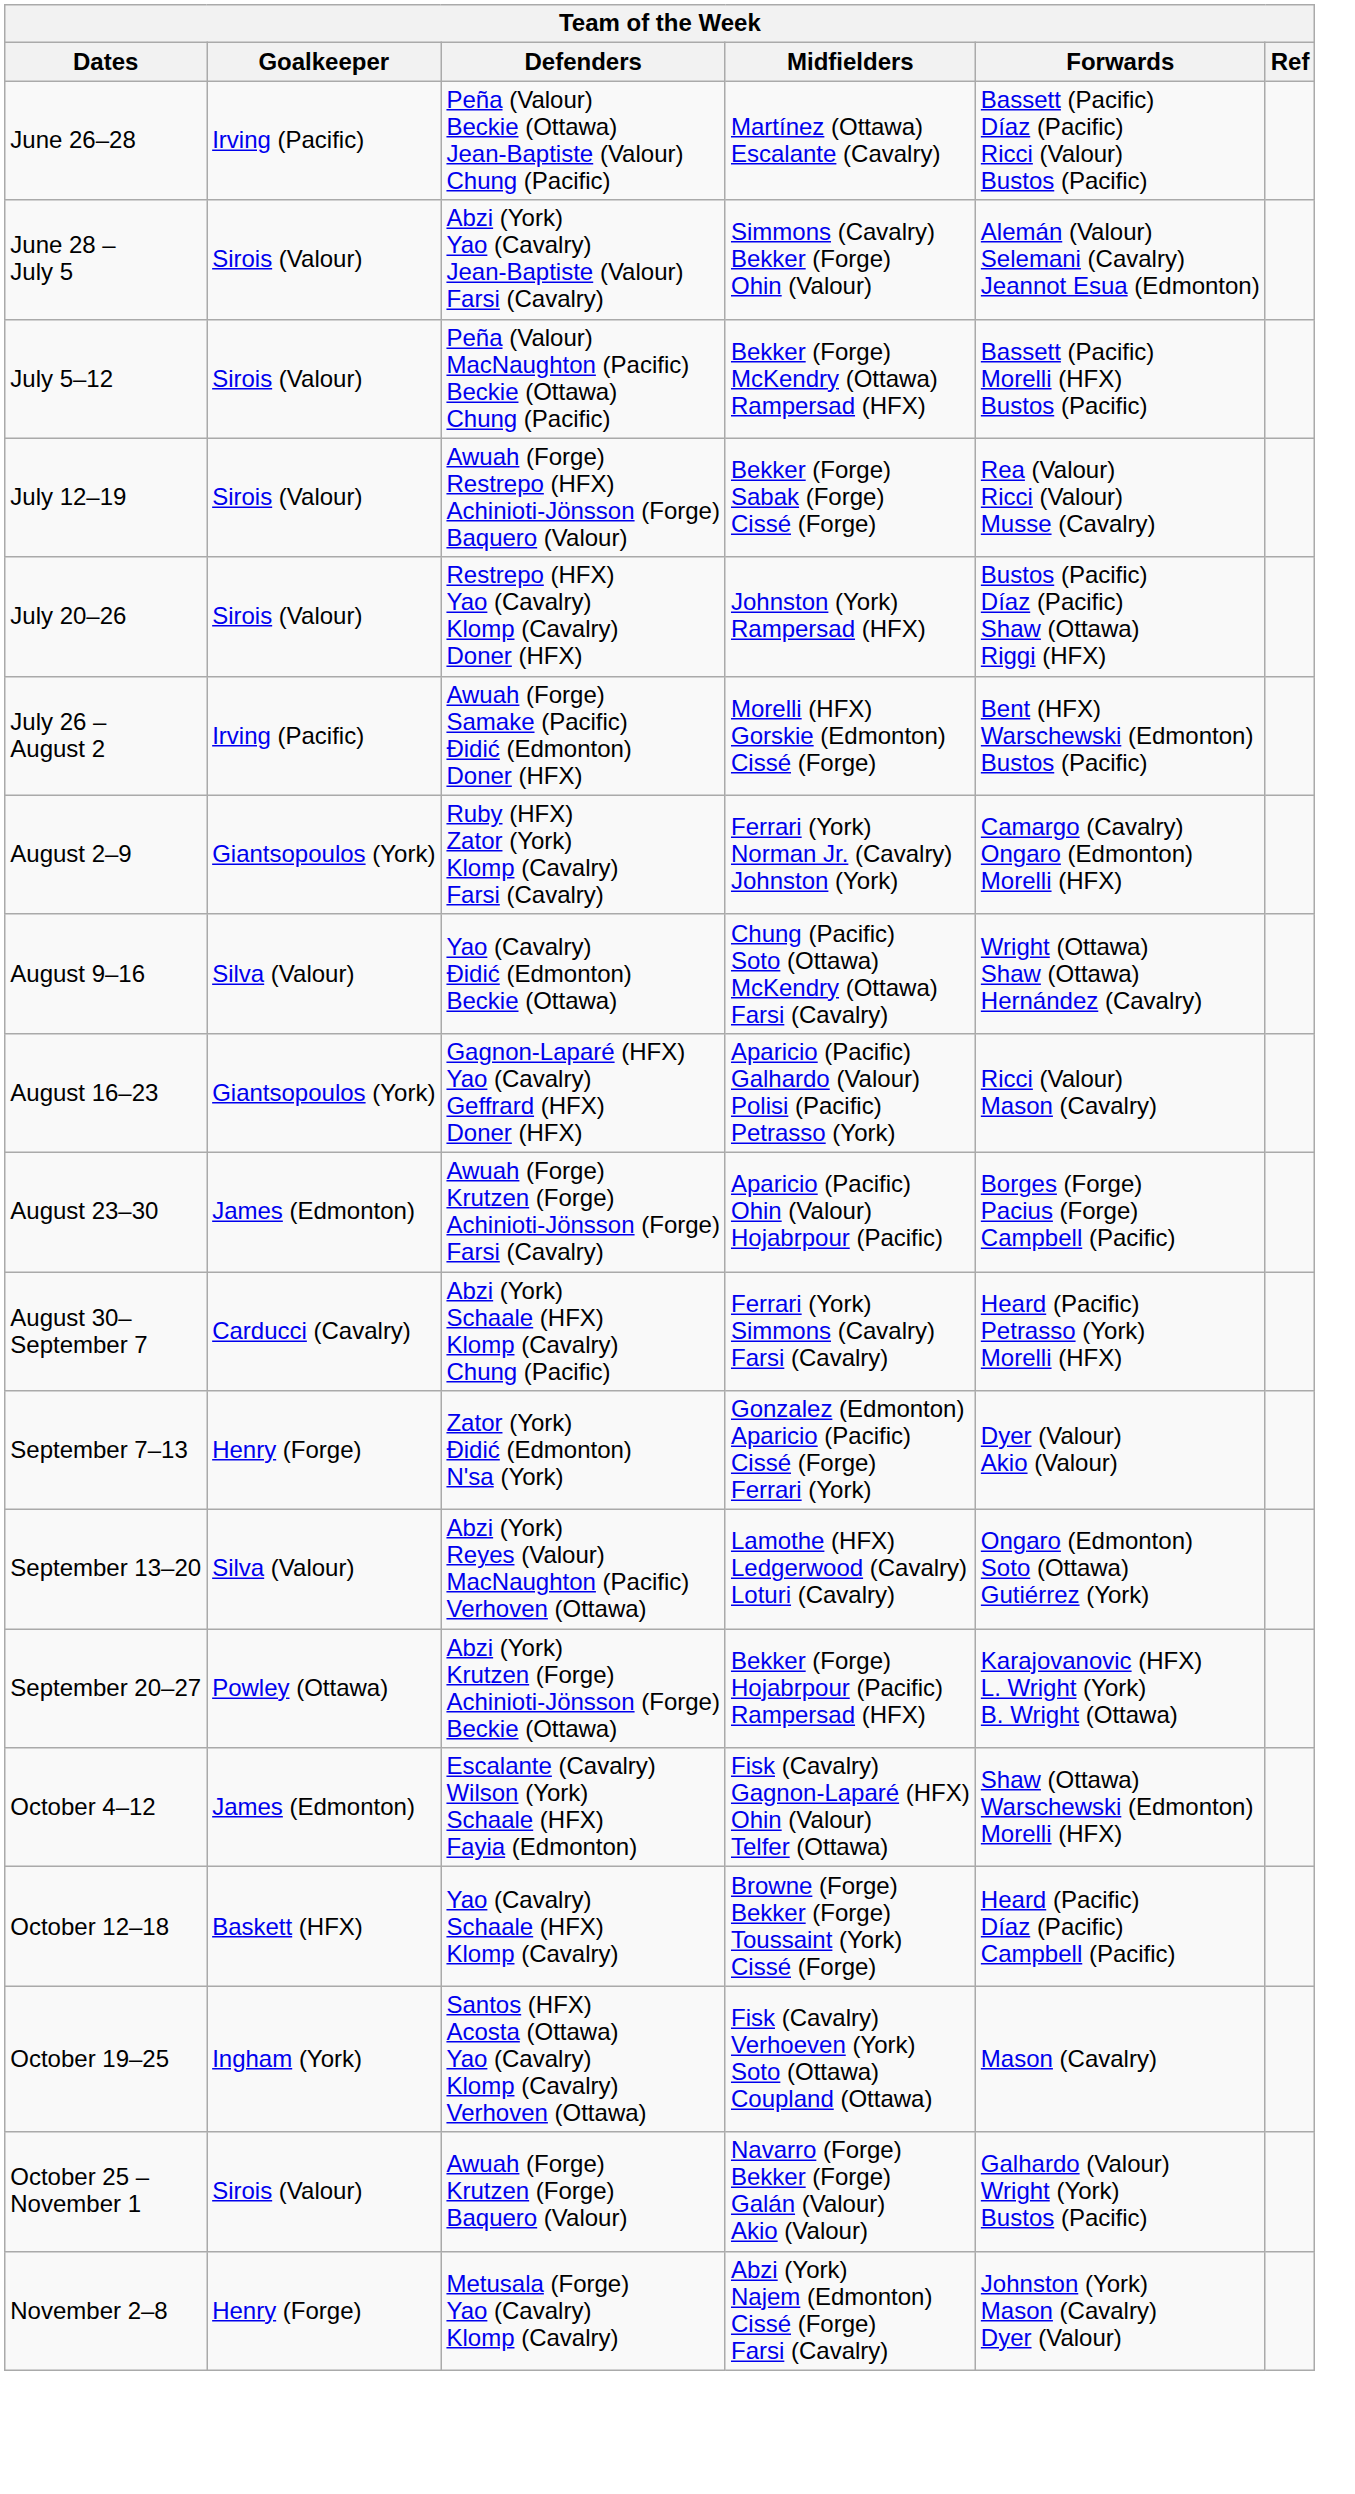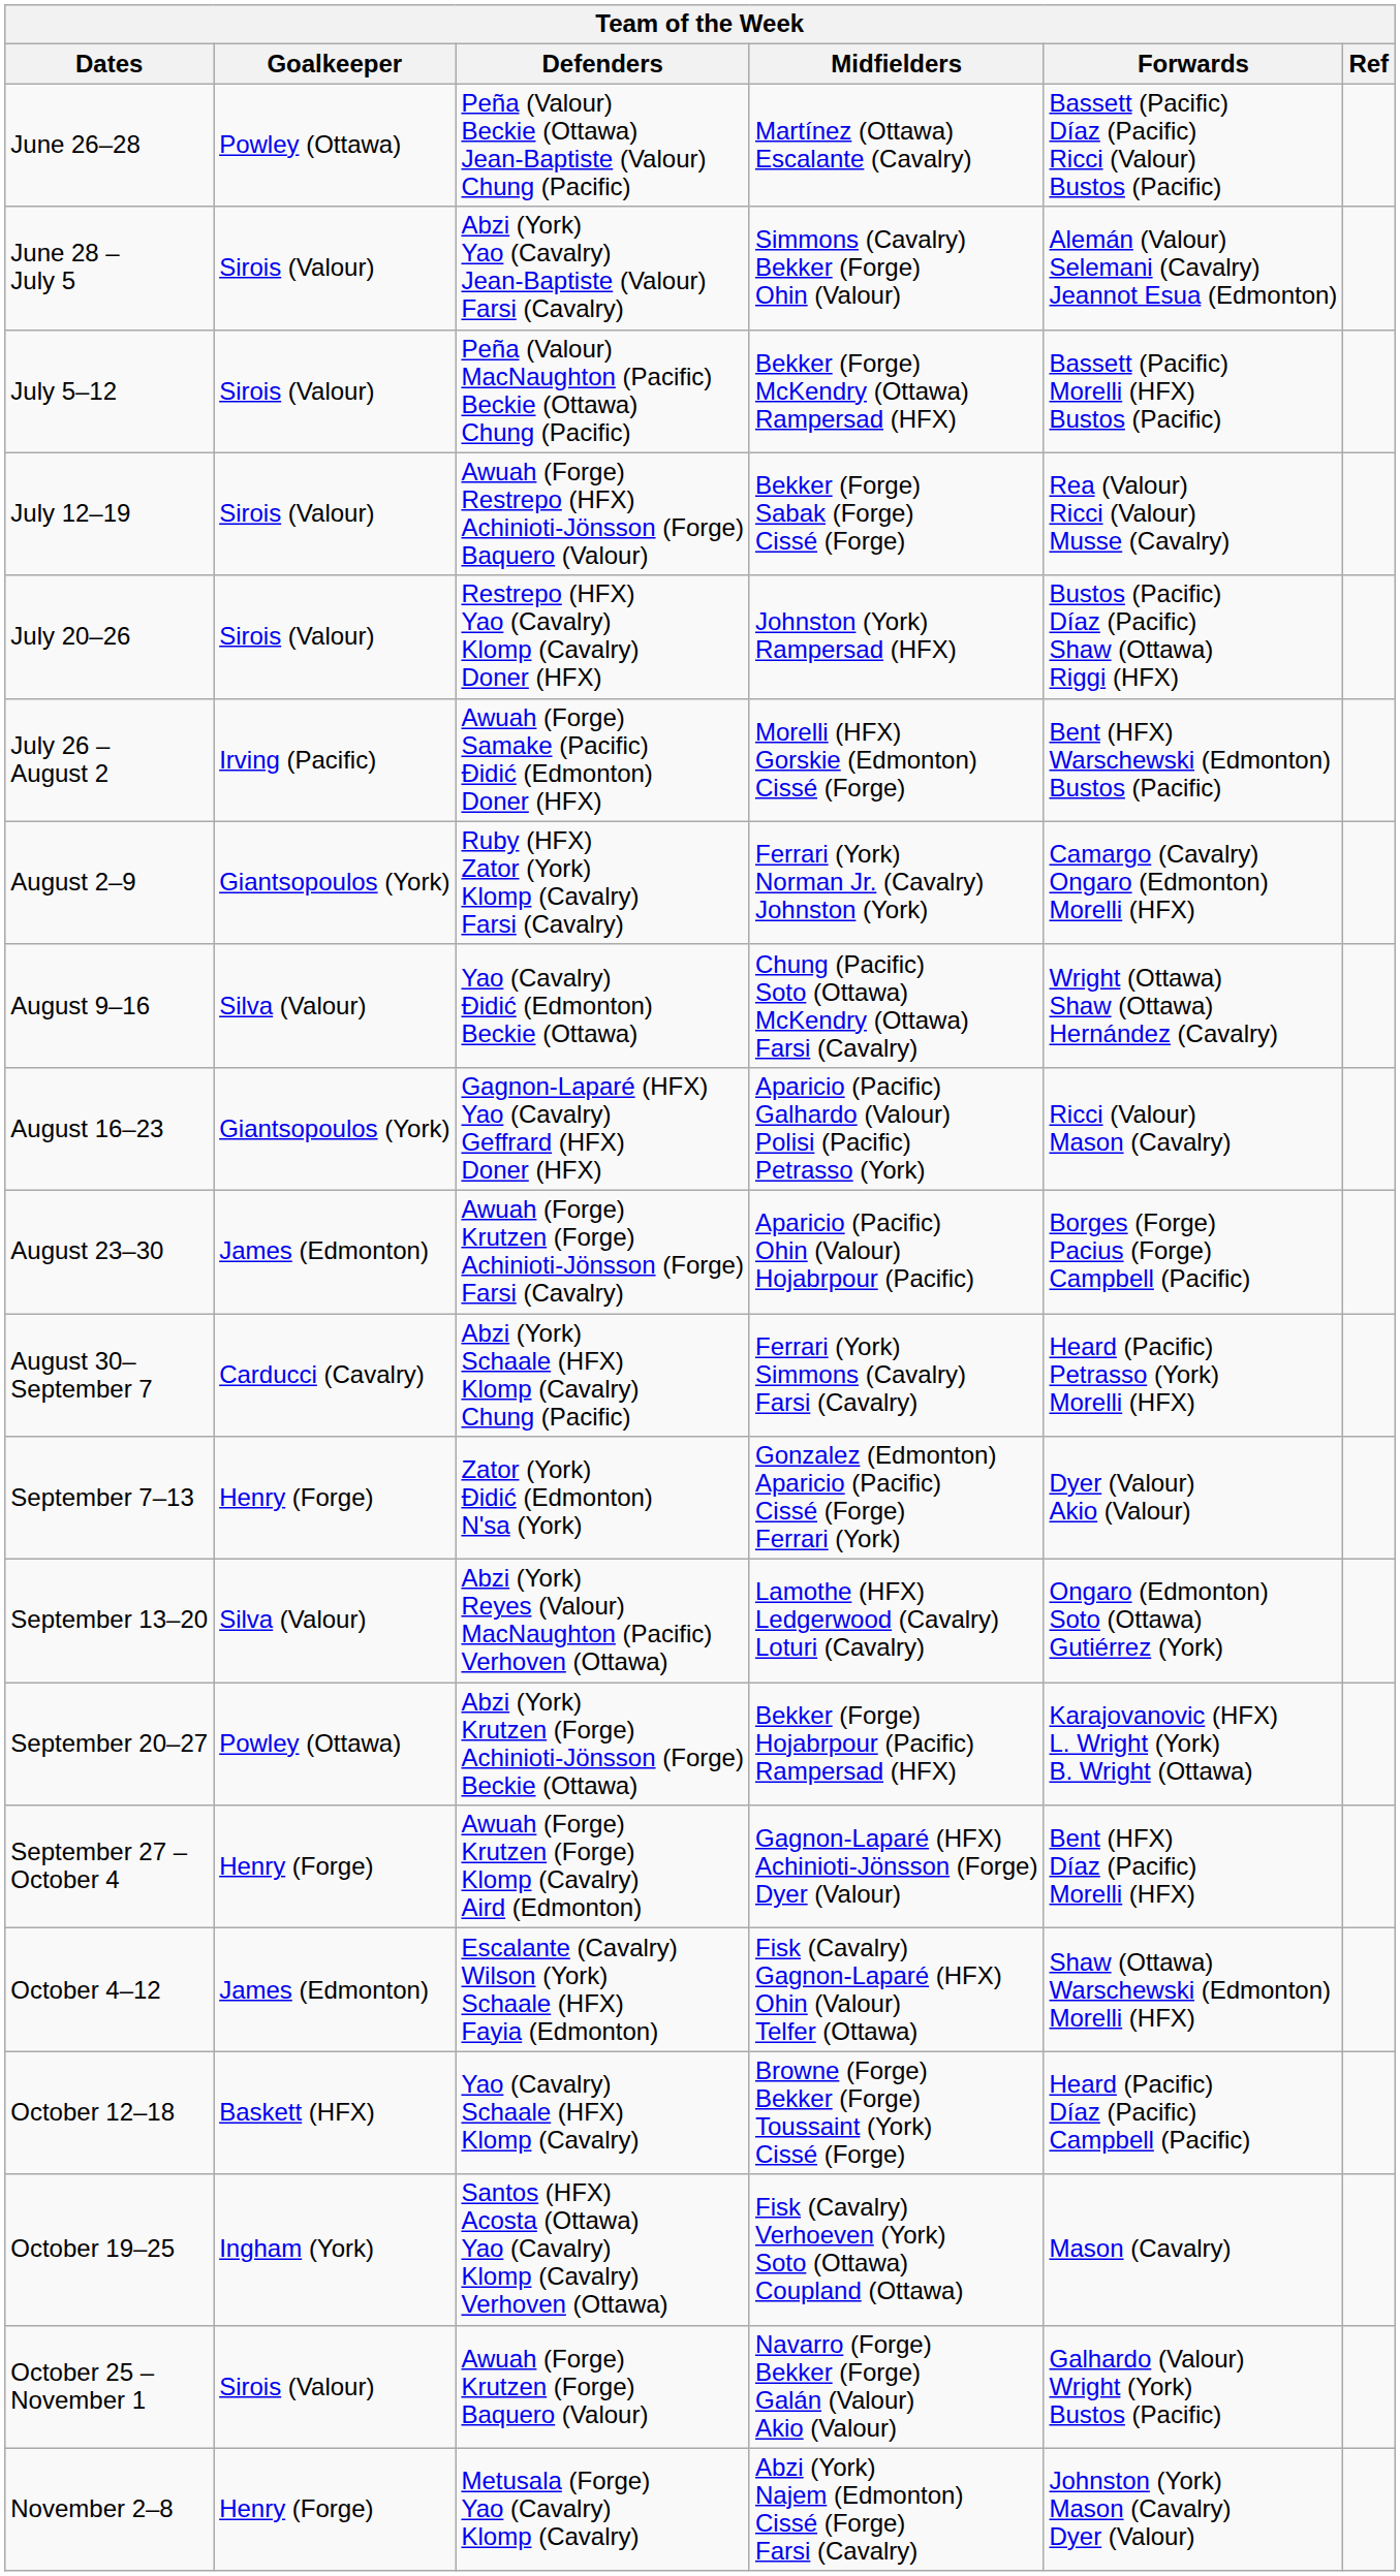 <table class="wikitable collapsible collapsed">
 <tr>
 <th colspan="6">Team of the Week</th>
 </tr>
 <tr>
 <th>Dates</th>
 <th>Goalkeeper</th>
 <th>Defenders</th>
 <th>Midfielders</th>
 <th>Forwards</th>
 <th>Ref</th>
 </tr>
 <tr>
 <td>June 26–28</td>
-<td> <a href='#'>Irving</a> (Pacific)</td>
+<td> <a href='#'>Powley</a> (Ottawa)</td>
 <td> <a href='#'>Peña</a> (Valour)<br> <a href='#'>Beckie</a> (Ottawa)<br> <a href='#'>Jean-Baptiste</a> (Valour)<br> <a href='#'>Chung</a> (Pacific)<br></td>
 <td> <a href='#'>Martínez</a> (Ottawa)<br> <a href='#'>Escalante</a> (Cavalry)<br></td>
 <td> <a href='#'>Bassett</a> (Pacific)<br> <a href='#'>Díaz</a> (Pacific)<br> <a href='#'>Ricci</a> (Valour)<br> <a href='#'>Bustos</a> (Pacific)<br></td>
 <td></td>
 </tr>
 <tr>
 <td>June 28 –<br>July 5</td>
 <td> <a href='#'>Sirois</a> (Valour)</td>
 <td> <a href='#'>Abzi</a> (York)<br> <a href='#'>Yao</a> (Cavalry)<br> <a href='#'>Jean-Baptiste</a> (Valour)<br> <a href='#'>Farsi</a> (Cavalry)<br></td>
 <td> <a href='#'>Simmons</a> (Cavalry)<br> <a href='#'>Bekker</a> (Forge)<br> <a href='#'>Ohin</a> (Valour)<br></td>
 <td> <a href='#'>Alemán</a> (Valour)<br> <a href='#'>Selemani</a> (Cavalry)<br> <a href='#'>Jeannot Esua</a> (Edmonton)<br></td>
 <td></td>
 </tr>
 <tr>
 <td>July 5–12</td>
 <td> <a href='#'>Sirois</a> (Valour)</td>
 <td> <a href='#'>Peña</a> (Valour)<br> <a href='#'>MacNaughton</a> (Pacific)<br> <a href='#'>Beckie</a> (Ottawa)<br> <a href='#'>Chung</a> (Pacific)<br></td>
 <td> <a href='#'>Bekker</a> (Forge)<br> <a href='#'>McKendry</a> (Ottawa)<br> <a href='#'>Rampersad</a> (HFX)<br></td>
 <td> <a href='#'>Bassett</a> (Pacific)<br> <a href='#'>Morelli</a> (HFX)<br> <a href='#'>Bustos</a> (Pacific)<br></td>
 <td></td>
 </tr>
 <tr>
 <td>July 12–19</td>
 <td> <a href='#'>Sirois</a> (Valour)</td>
 <td> <a href='#'>Awuah</a> (Forge)<br> <a href='#'>Restrepo</a> (HFX)<br> <a href='#'>Achinioti-Jönsson</a> (Forge)<br> <a href='#'>Baquero</a> (Valour)<br></td>
 <td> <a href='#'>Bekker</a> (Forge)<br> <a href='#'>Sabak</a> (Forge)<br> <a href='#'>Cissé</a> (Forge)<br></td>
 <td> <a href='#'>Rea</a> (Valour)<br> <a href='#'>Ricci</a> (Valour)<br> <a href='#'>Musse</a> (Cavalry)<br></td>
 <td></td>
 </tr>
 <tr>
 <td>July 20–26</td>
 <td> <a href='#'>Sirois</a> (Valour)</td>
 <td> <a href='#'>Restrepo</a> (HFX)<br> <a href='#'>Yao</a> (Cavalry)<br> <a href='#'>Klomp</a> (Cavalry)<br> <a href='#'>Doner</a> (HFX)<br></td>
 <td> <a href='#'>Johnston</a> (York)<br> <a href='#'>Rampersad</a> (HFX)<br></td>
 <td> <a href='#'>Bustos</a> (Pacific)<br> <a href='#'>Díaz</a> (Pacific)<br> <a href='#'>Shaw</a> (Ottawa)<br> <a href='#'>Riggi</a> (HFX)<br></td>
 <td></td>
 </tr>
 <tr>
 <td>July 26 –<br>August 2</td>
 <td> <a href='#'>Irving</a> (Pacific)</td>
 <td> <a href='#'>Awuah</a> (Forge)<br> <a href='#'>Samake</a> (Pacific)<br> <a href='#'>Đidić</a> (Edmonton)<br> <a href='#'>Doner</a> (HFX)<br></td>
 <td> <a href='#'>Morelli</a> (HFX)<br> <a href='#'>Gorskie</a> (Edmonton)<br> <a href='#'>Cissé</a> (Forge)<br></td>
 <td> <a href='#'>Bent</a> (HFX)<br> <a href='#'>Warschewski</a> (Edmonton)<br> <a href='#'>Bustos</a> (Pacific)<br></td>
 <td></td>
 </tr>
 <tr>
 <td>August 2–9</td>
 <td> <a href='#'>Giantsopoulos</a> (York)</td>
 <td> <a href='#'>Ruby</a> (HFX)<br> <a href='#'>Zator</a> (York)<br> <a href='#'>Klomp</a> (Cavalry)<br> <a href='#'>Farsi</a> (Cavalry)<br></td>
 <td> <a href='#'>Ferrari</a> (York)<br> <a href='#'>Norman Jr.</a> (Cavalry)<br> <a href='#'>Johnston</a> (York)<br></td>
 <td> <a href='#'>Camargo</a> (Cavalry)<br> <a href='#'>Ongaro</a> (Edmonton)<br> <a href='#'>Morelli</a> (HFX)<br></td>
 <td></td>
 </tr>
 <tr>
 <td>August 9–16</td>
 <td> <a href='#'>Silva</a> (Valour)</td>
 <td> <a href='#'>Yao</a> (Cavalry)<br> <a href='#'>Đidić</a> (Edmonton)<br> <a href='#'>Beckie</a> (Ottawa)<br></td>
 <td> <a href='#'>Chung</a> (Pacific)<br> <a href='#'>Soto</a> (Ottawa)<br> <a href='#'>McKendry</a> (Ottawa)<br> <a href='#'>Farsi</a> (Cavalry)<br></td>
 <td> <a href='#'>Wright</a> (Ottawa)<br> <a href='#'>Shaw</a> (Ottawa)<br> <a href='#'>Hernández</a> (Cavalry)<br></td>
 <td></td>
 </tr>
 <tr>
 <td>August 16–23</td>
 <td> <a href='#'>Giantsopoulos</a> (York)</td>
 <td> <a href='#'>Gagnon-Laparé</a> (HFX)<br> <a href='#'>Yao</a> (Cavalry)<br> <a href='#'>Geffrard</a> (HFX)<br> <a href='#'>Doner</a> (HFX)<br></td>
 <td> <a href='#'>Aparicio</a> (Pacific)<br> <a href='#'>Galhardo</a> (Valour)<br> <a href='#'>Polisi</a> (Pacific)<br> <a href='#'>Petrasso</a> (York)<br></td>
 <td> <a href='#'>Ricci</a> (Valour)<br> <a href='#'>Mason</a> (Cavalry)<br></td>
 <td></td>
 </tr>
 <tr>
 <td>August 23–30</td>
 <td> <a href='#'>James</a> (Edmonton)</td>
 <td> <a href='#'>Awuah</a> (Forge)<br> <a href='#'>Krutzen</a> (Forge)<br> <a href='#'>Achinioti-Jönsson</a> (Forge)<br> <a href='#'>Farsi</a> (Cavalry)<br></td>
 <td> <a href='#'>Aparicio</a> (Pacific)<br> <a href='#'>Ohin</a> (Valour)<br> <a href='#'>Hojabrpour</a> (Pacific)<br></td>
 <td> <a href='#'>Borges</a> (Forge)<br> <a href='#'>Pacius</a> (Forge)<br> <a href='#'>Campbell</a> (Pacific)<br></td>
 <td></td>
 </tr>
 <tr>
 <td>August 30–<br>September 7</td>
 <td> <a href='#'>Carducci</a> (Cavalry)</td>
 <td> <a href='#'>Abzi</a> (York)<br> <a href='#'>Schaale</a> (HFX)<br> <a href='#'>Klomp</a> (Cavalry)<br> <a href='#'>Chung</a> (Pacific)</td>
 <td> <a href='#'>Ferrari</a> (York)<br> <a href='#'>Simmons</a> (Cavalry)<br> <a href='#'>Farsi</a> (Cavalry)</td>
 <td> <a href='#'>Heard</a> (Pacific)<br> <a href='#'>Petrasso</a> (York)<br> <a href='#'>Morelli</a> (HFX)</td>
 <td></td>
 </tr>
 <tr>
 <td>September 7–13</td>
 <td> <a href='#'>Henry</a> (Forge)</td>
 <td> <a href='#'>Zator</a> (York)<br> <a href='#'>Đidić</a> (Edmonton)<br> <a href='#'>N'sa</a> (York)</td>
 <td> <a href='#'>Gonzalez</a> (Edmonton)<br> <a href='#'>Aparicio</a> (Pacific)<br> <a href='#'>Cissé</a> (Forge)<br> <a href='#'>Ferrari</a> (York)</td>
 <td> <a href='#'>Dyer</a> (Valour)<br> <a href='#'>Akio</a> (Valour)</td>
 <td></td>
 </tr>
 <tr>
 <td>September 13–20</td>
 <td> <a href='#'>Silva</a> (Valour)</td>
 <td> <a href='#'>Abzi</a> (York)<br> <a href='#'>Reyes</a> (Valour)<br> <a href='#'>MacNaughton</a> (Pacific)<br> <a href='#'>Verhoven</a> (Ottawa)</td>
 <td> <a href='#'>Lamothe</a> (HFX)<br> <a href='#'>Ledgerwood</a> (Cavalry)<br> <a href='#'>Loturi</a> (Cavalry)</td>
 <td> <a href='#'>Ongaro</a> (Edmonton)<br> <a href='#'>Soto</a> (Ottawa)<br> <a href='#'>Gutiérrez</a> (York)</td>
 <td></td>
 </tr>
 <tr>
 <td>September 20–27</td>
 <td> <a href='#'>Powley</a> (Ottawa)</td>
 <td> <a href='#'>Abzi</a> (York)<br> <a href='#'>Krutzen</a> (Forge)<br> <a href='#'>Achinioti-Jönsson</a> (Forge)<br> <a href='#'>Beckie</a> (Ottawa)</td>
 <td> <a href='#'>Bekker</a> (Forge)<br> <a href='#'>Hojabrpour</a> (Pacific)<br> <a href='#'>Rampersad</a> (HFX)</td>
 <td> <a href='#'>Karajovanovic</a> (HFX)<br> <a href='#'>L. Wright</a> (York)<br> <a href='#'>B. Wright</a> (Ottawa)</td>
 <td></td>
 </tr>
 <tr>
+<td>September 27 –<br>October 4</td>
+<td> <a href='#'>Henry</a> (Forge)</td>
+<td> <a href='#'>Awuah</a> (Forge)<br> <a href='#'>Krutzen</a> (Forge)<br> <a href='#'>Klomp</a> (Cavalry)<br> <a href='#'>Aird</a> (Edmonton)</td>
+<td> <a href='#'>Gagnon-Laparé</a> (HFX)<br> <a href='#'>Achinioti-Jönsson</a> (Forge)<br> <a href='#'>Dyer</a> (Valour)</td>
+<td> <a href='#'>Bent</a> (HFX)<br> <a href='#'>Díaz</a> (Pacific)<br> <a href='#'>Morelli</a> (HFX)</td>
+<td></td>
+</tr>
+<tr>
 <td>October 4–12</td>
 <td> <a href='#'>James</a> (Edmonton)</td>
 <td> <a href='#'>Escalante</a> (Cavalry)<br> <a href='#'>Wilson</a> (York)<br> <a href='#'>Schaale</a> (HFX)<br> <a href='#'>Fayia</a> (Edmonton)</td>
 <td> <a href='#'>Fisk</a> (Cavalry)<br> <a href='#'>Gagnon-Laparé</a> (HFX)<br> <a href='#'>Ohin</a> (Valour)<br> <a href='#'>Telfer</a> (Ottawa)</td>
 <td> <a href='#'>Shaw</a> (Ottawa)<br> <a href='#'>Warschewski</a> (Edmonton)<br> <a href='#'>Morelli</a> (HFX)</td>
 <td></td>
 </tr>
 <tr>
 <td>October 12–18</td>
 <td> <a href='#'>Baskett</a> (HFX)</td>
 <td> <a href='#'>Yao</a> (Cavalry)<br> <a href='#'>Schaale</a> (HFX)<br> <a href='#'>Klomp</a> (Cavalry)</td>
 <td> <a href='#'>Browne</a> (Forge)<br> <a href='#'>Bekker</a> (Forge)<br> <a href='#'>Toussaint</a> (York)<br> <a href='#'>Cissé</a> (Forge)</td>
 <td> <a href='#'>Heard</a> (Pacific)<br> <a href='#'>Díaz</a> (Pacific)<br> <a href='#'>Campbell</a> (Pacific)</td>
 <td></td>
 </tr>
 <tr>
 <td>October 19–25</td>
 <td> <a href='#'>Ingham</a> (York)</td>
 <td> <a href='#'>Santos</a> (HFX)<br> <a href='#'>Acosta</a> (Ottawa)<br> <a href='#'>Yao</a> (Cavalry)<br> <a href='#'>Klomp</a> (Cavalry)<br> <a href='#'>Verhoven</a> (Ottawa)</td>
 <td> <a href='#'>Fisk</a> (Cavalry)<br> <a href='#'>Verhoeven</a> (York)<br> <a href='#'>Soto</a> (Ottawa)<br> <a href='#'>Coupland</a> (Ottawa)</td>
 <td> <a href='#'>Mason</a> (Cavalry)</td>
 <td></td>
 </tr>
 <tr>
 <td>October 25 – <br>November 1</td>
 <td> <a href='#'>Sirois</a> (Valour)</td>
 <td> <a href='#'>Awuah</a> (Forge)<br> <a href='#'>Krutzen</a> (Forge)<br> <a href='#'>Baquero</a> (Valour)</td>
 <td> <a href='#'>Navarro</a> (Forge)<br> <a href='#'>Bekker</a> (Forge)<br> <a href='#'>Galán</a> (Valour)<br> <a href='#'>Akio</a> (Valour)</td>
 <td> <a href='#'>Galhardo</a> (Valour)<br> <a href='#'>Wright</a> (York)<br> <a href='#'>Bustos</a> (Pacific)</td>
 <td></td>
 </tr>
 <tr>
 <td>November 2–8</td>
 <td> <a href='#'>Henry</a> (Forge)</td>
 <td> <a href='#'>Metusala</a> (Forge)<br> <a href='#'>Yao</a> (Cavalry)<br> <a href='#'>Klomp</a> (Cavalry)</td>
 <td> <a href='#'>Abzi</a> (York)<br> <a href='#'>Najem</a> (Edmonton)<br> <a href='#'>Cissé</a> (Forge)<br> <a href='#'>Farsi</a> (Cavalry)</td>
 <td> <a href='#'>Johnston</a> (York)<br> <a href='#'>Mason</a> (Cavalry)<br> <a href='#'>Dyer</a> (Valour)</td>
 <td></td>
 </tr>
 </table>
